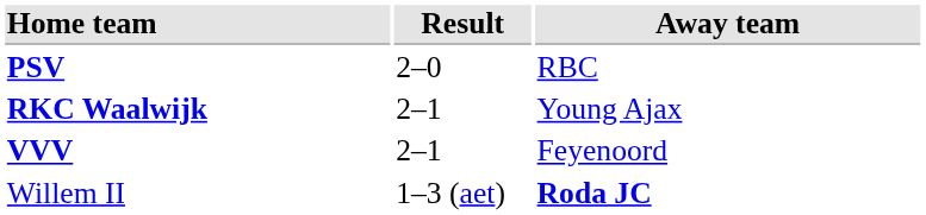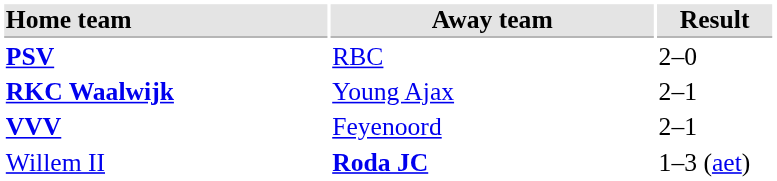 <table>
 <tr bgcolor="#E4E4E4">
 <th style="border-bottom:1px solid #AAAAAA" width="200" align="left">Home team</th>
+<th style="border-bottom:1px solid #AAAAAA" width="200">Away team</th>
 <th style="border-bottom:1px solid #AAAAAA" width="70" align="center">Result</th>
-<th style="border-bottom:1px solid #AAAAAA" width="200">Away team</th>
 </tr>
 <tr>
 <td><strong><a href='#'>PSV</a></strong></td>
+<td><a href='#'>RBC</a></td>
 <td>2–0</td>
-<td><a href='#'>RBC</a></td>
 </tr>
 <tr>
 <td><strong><a href='#'>RKC Waalwijk</a></strong></td>
+<td><a href='#'>Young Ajax</a></td>
 <td>2–1</td>
-<td><a href='#'>Young Ajax</a></td>
 </tr>
 <tr>
 <td><strong><a href='#'>VVV</a></strong></td>
+<td><a href='#'>Feyenoord</a></td>
 <td>2–1</td>
-<td><a href='#'>Feyenoord</a></td>
 </tr>
 <tr>
 <td><a href='#'>Willem II</a></td>
+<td><strong><a href='#'>Roda JC</a></strong></td>
 <td>1–3 (<a href='#'>aet</a>)</td>
-<td><strong><a href='#'>Roda JC</a></strong></td>
 </tr>
 </table>
